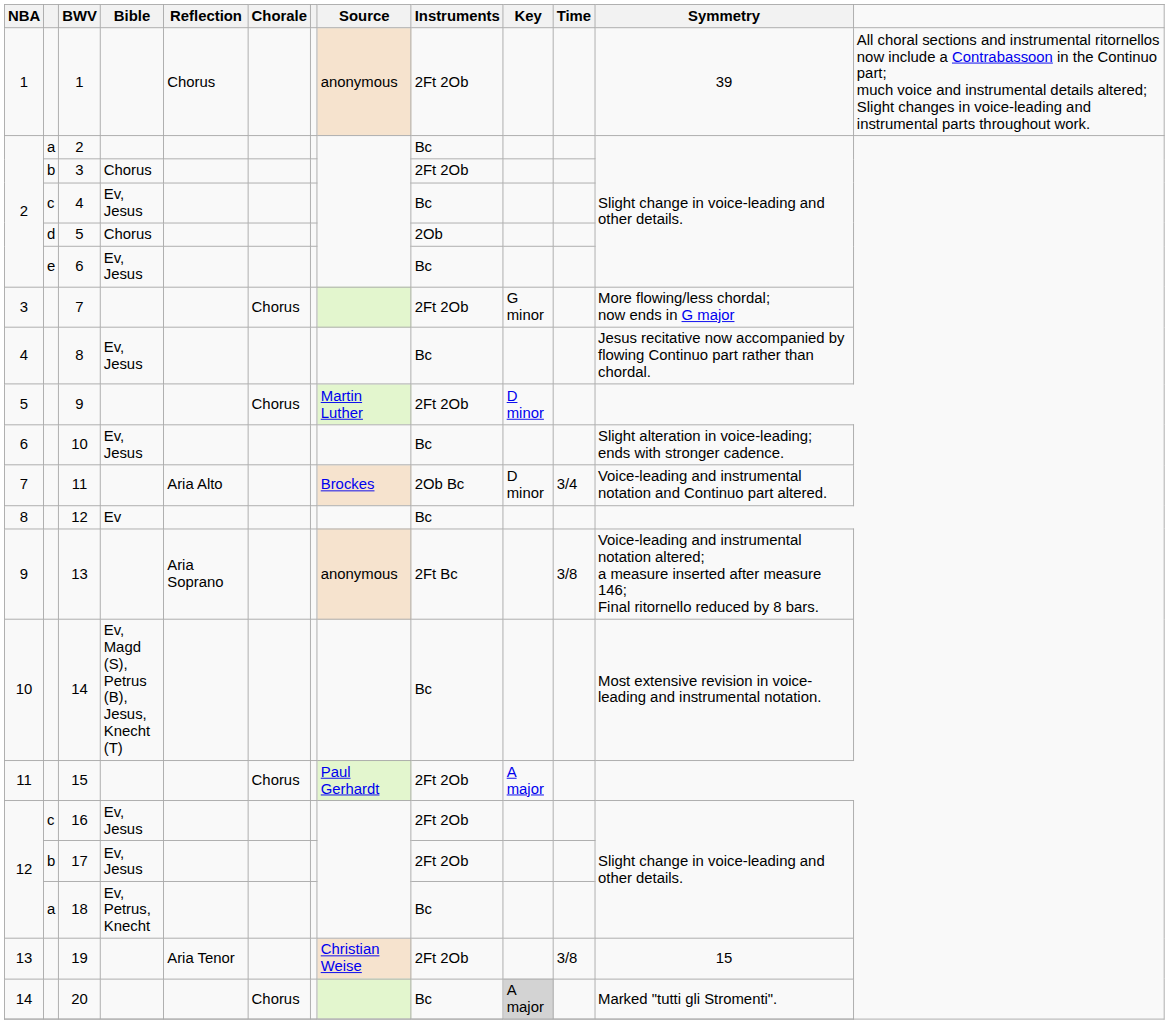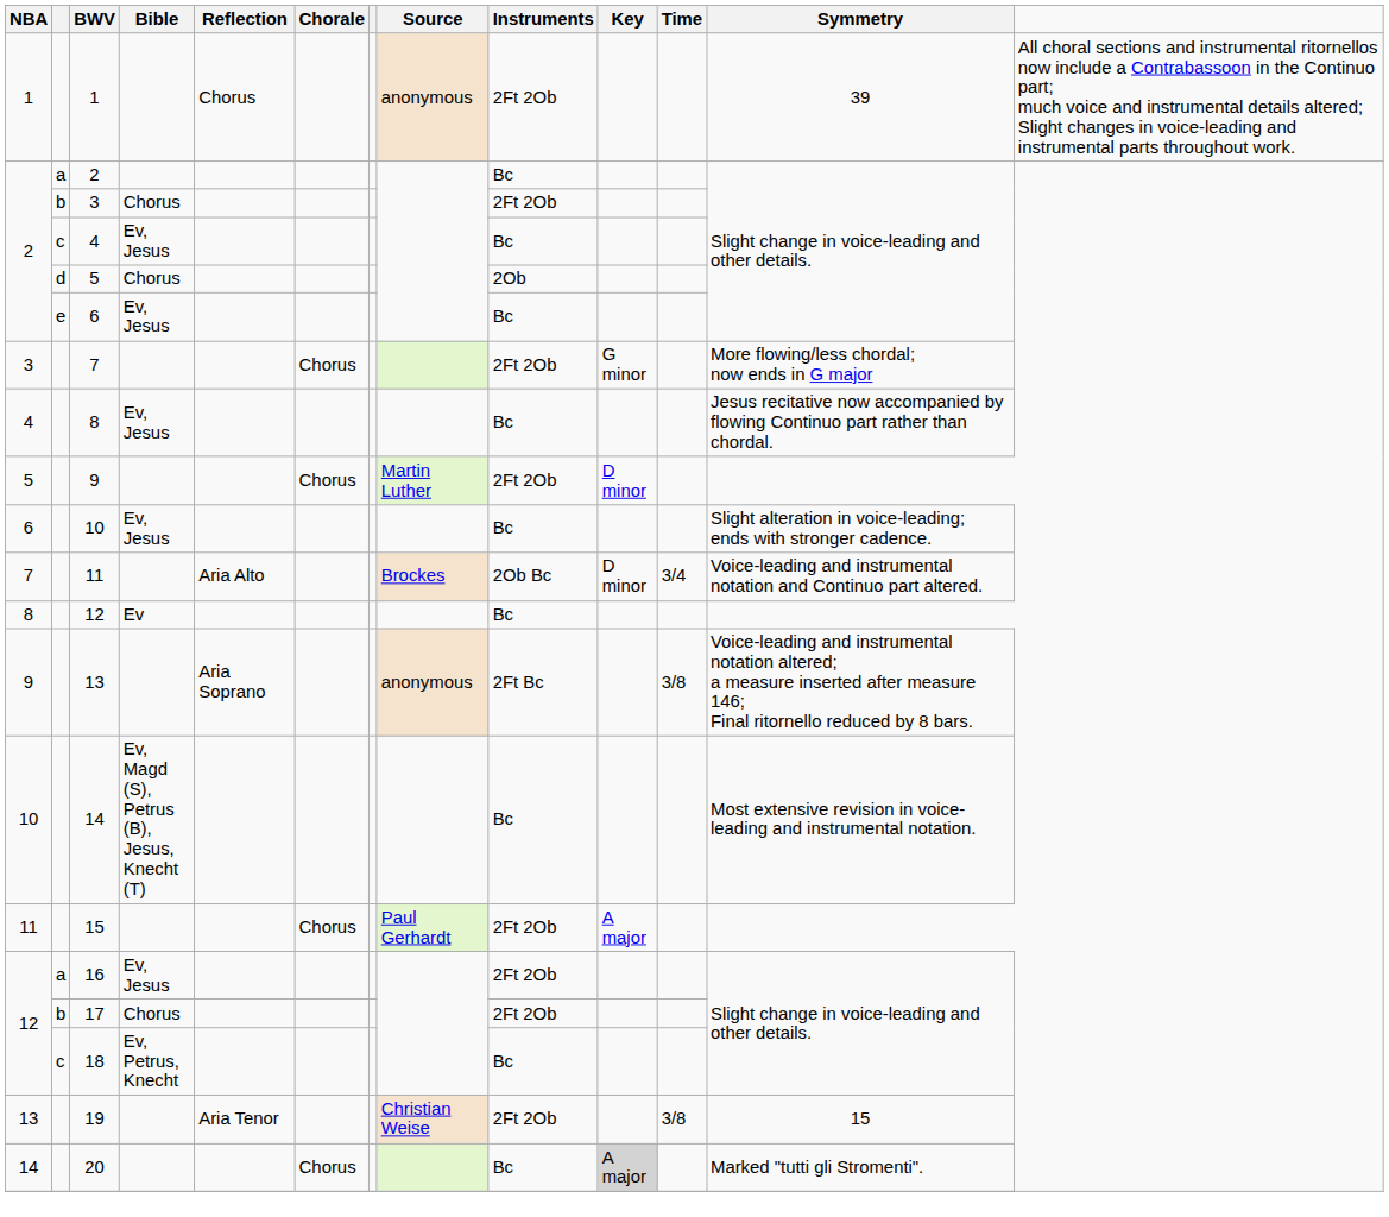 <table class="wikitable">
 <tr>
 <th scope="col">NBA</th>
 <th scope="col"></th>
 <th scope="col">BWV</th>
 <th scope="col">Bible</th>
 <th scope="col">Reflection</th>
 <th scope="col">Chorale</th>
 <th scope="col"></th>
 <th scope="col">Source</th>
 <th scope="col">Instruments</th>
 <th scope="col">Key</th>
 <th scope="col">Time</th>
 <th scope="col">Symmetry</th>
 </tr>
 <tr id="1">
 <td style="text-align:center">1</td>
 <td></td>
 <td style="text-align:center">1</td>
 <td></td>
 <td>Chorus</td>
 <td></td>
 <td><em></em></td>
 <td style="background: #F6E3CE;">anonymous</td>
 <td>2Ft 2Ob </td>
 <td></td>
 <td></td>
 <td style="text-align:center">39</td>
 <td>All choral sections and instrumental ritornellos now include a <a href='#'>Contrabassoon</a> in the Continuo part;<br> much voice and instrumental details altered;<br> Slight changes in voice-leading and instrumental parts throughout work.</td>
 </tr>
 <tr id="2">
 <td rowspan="5" style="text-align:center">2</td>
 <td>a</td>
 <td style="text-align:center">2</td>
 <td></td>
 <td></td>
 <td></td>
 <td><em></em></td>
 <td rowspan="5"></td>
 <td>Bc</td>
 <td></td>
 <td></td>
 <td rowspan="5">Slight change in voice-leading and other details.</td>
 </tr>
 <tr>
 <td>b</td>
 <td style="text-align:center">3</td>
 <td>Chorus</td>
 <td></td>
 <td></td>
 <td><em></em></td>
 <td>2Ft 2Ob </td>
 <td></td>
 <td></td>
 </tr>
 <tr>
 <td>c</td>
 <td style="text-align:center">4</td>
 <td>Ev,<br> Jesus</td>
 <td></td>
 <td></td>
 <td><em></em></td>
 <td>Bc</td>
 <td></td>
 <td></td>
 </tr>
 <tr>
 <td>d</td>
 <td style="text-align:center">5</td>
 <td>Chorus</td>
 <td></td>
 <td></td>
 <td><em></em></td>
 <td>2Ob </td>
 <td></td>
 <td></td>
 </tr>
 <tr>
 <td>e</td>
 <td style="text-align:center">6</td>
 <td>Ev,<br> Jesus</td>
 <td></td>
 <td></td>
 <td><em></em></td>
 <td>Bc</td>
 <td></td>
 <td></td>
 </tr>
 <tr id="3">
 <td style="text-align:center">3</td>
 <td></td>
 <td style="text-align:center">7</td>
 <td></td>
 <td></td>
 <td>Chorus</td>
 <td><em></em></td>
 <td style="background: #E3F6CE;"></td>
 <td>2Ft 2Ob </td>
 <td>G minor</td>
 <td></td>
 <td>More flowing/less chordal;<br> now ends in <a href='#'>G major</a></td>
 </tr>
 <tr id="4">
 <td style="text-align:center">4</td>
 <td></td>
 <td style="text-align:center">8</td>
 <td>Ev,<br> Jesus</td>
 <td></td>
 <td></td>
 <td><em></em></td>
 <td></td>
 <td>Bc</td>
 <td></td>
 <td></td>
 <td>Jesus recitative now accompanied by flowing Continuo part rather than chordal.</td>
 </tr>
 <tr id="5">
 <td style="text-align:center">5</td>
 <td></td>
 <td style="text-align:center">9</td>
 <td></td>
 <td></td>
 <td>Chorus</td>
 <td><em></em></td>
 <td style="background: #E3F6CE;"><a href='#'>Martin Luther</a></td>
 <td>2Ft 2Ob </td>
 <td><a href='#'>D minor</a></td>
 <td></td>
 </tr>
 <tr id="6">
 <td style="text-align:center">6</td>
 <td></td>
 <td style="text-align:center">10</td>
 <td>Ev,<br> Jesus</td>
 <td></td>
 <td></td>
 <td><em></em></td>
 <td></td>
 <td>Bc</td>
 <td></td>
 <td></td>
 <td>Slight alteration in voice-leading;<br> ends with stronger cadence.</td>
 </tr>
 <tr id="7">
 <td style="text-align:center">7</td>
 <td></td>
 <td style="text-align:center">11</td>
 <td></td>
 <td>Aria Alto</td>
 <td></td>
 <td><em></em></td>
 <td style="background: #F6E3CE;"><a href='#'>Brockes</a></td>
 <td>2Ob Bc</td>
 <td>D minor</td>
 <td>3/4</td>
 <td>Voice-leading and instrumental notation and Continuo part altered.</td>
 </tr>
 <tr id="8">
 <td style="text-align:center">8</td>
 <td></td>
 <td style="text-align:center">12</td>
 <td>Ev</td>
 <td></td>
 <td></td>
 <td><em></em></td>
 <td></td>
 <td>Bc</td>
 <td></td>
 <td></td>
 </tr>
 <tr id="9">
 <td style="text-align:center">9</td>
 <td></td>
 <td style="text-align:center">13</td>
 <td></td>
 <td>Aria Soprano</td>
 <td></td>
 <td><em></em></td>
 <td style="background: #F6E3CE;">anonymous</td>
 <td>2Ft Bc</td>
 <td></td>
 <td>3/8</td>
 <td>Voice-leading and instrumental notation altered;<br> a measure inserted after measure 146;<br> Final ritornello reduced by 8 bars.</td>
 </tr>
 <tr id="10">
 <td style="text-align:center">10</td>
 <td></td>
 <td style="text-align:center">14</td>
 <td>Ev,<br> Magd (S),<br> Petrus (B),<br> Jesus,<br> Knecht (T)</td>
 <td></td>
 <td></td>
 <td><em></em></td>
 <td></td>
 <td>Bc</td>
 <td></td>
 <td></td>
 <td>Most extensive revision in voice-leading and instrumental notation.</td>
 </tr>
 <tr id="11">
 <td style="text-align:center">11</td>
 <td></td>
 <td style="text-align:center">15</td>
 <td></td>
 <td></td>
 <td>Chorus</td>
 <td><em></em></td>
 <td style="background: #E3F6CE;"><a href='#'>Paul Gerhardt</a></td>
 <td>2Ft 2Ob </td>
 <td><a href='#'>A major</a></td>
 <td></td>
 </tr>
 <tr id="12">
 <td rowspan="3" style="text-align:center">12</td>
-<td>c</td>
+<td>a</td>
 <td style="text-align:center">16</td>
 <td>Ev,<br> Jesus</td>
 <td></td>
 <td></td>
 <td><em></em></td>
 <td rowspan="3"><br> </td>
 <td>2Ft 2Ob </td>
 <td></td>
 <td></td>
 <td rowspan="3">Slight change in voice-leading and other details.</td>
 </tr>
 <tr>
 <td>b</td>
 <td style="text-align:center">17</td>
-<td>Ev,<br> Jesus</td>
+<td>Chorus</td>
 <td></td>
 <td></td>
 <td><em></em></td>
 <td>2Ft 2Ob </td>
 <td></td>
 <td></td>
 </tr>
 <tr>
-<td>a</td>
+<td>c</td>
 <td style="text-align:center">18</td>
 <td>Ev,<br> Petrus,<br> Knecht</td>
 <td></td>
 <td></td>
 <td><em></em></td>
 <td>Bc</td>
 <td></td>
 <td></td>
 </tr>
 <tr id="13">
 <td style="text-align:center">13</td>
 <td></td>
 <td style="text-align:center">19</td>
 <td></td>
 <td>Aria Tenor</td>
 <td></td>
 <td><em></em></td>
 <td style="background: #F6E3CE;"><a href='#'>Christian Weise</a></td>
 <td>2Ft 2Ob </td>
 <td></td>
 <td>3/8</td>
 <td style="text-align:center">15</td>
 </tr>
 <tr id="14">
 <td style="text-align:center">14</td>
 <td></td>
 <td style="text-align:center">20</td>
 <td></td>
 <td></td>
 <td>Chorus</td>
 <td><em></em></td>
 <td style="background: #E3F6CE;"></td>
 <td>Bc</td>
 <td style="background: lightgrey;">A major</td>
 <td></td>
 <td>Marked "tutti gli Stromenti".</td>
 </tr>
 <tr>
 </tr>
 </table>
